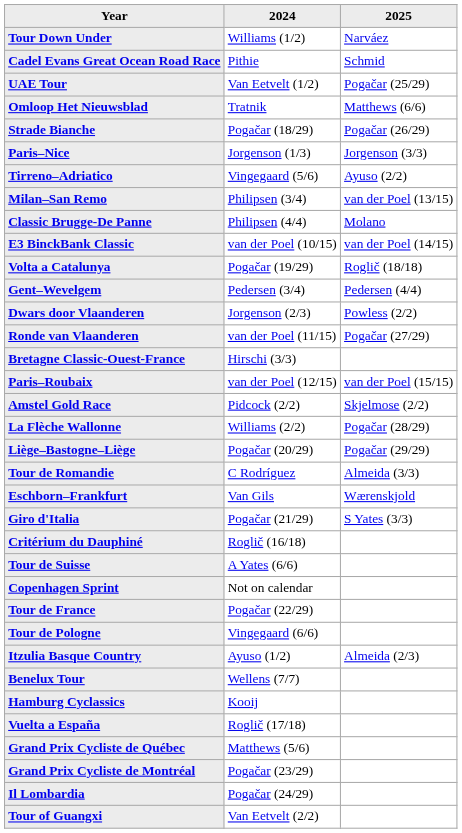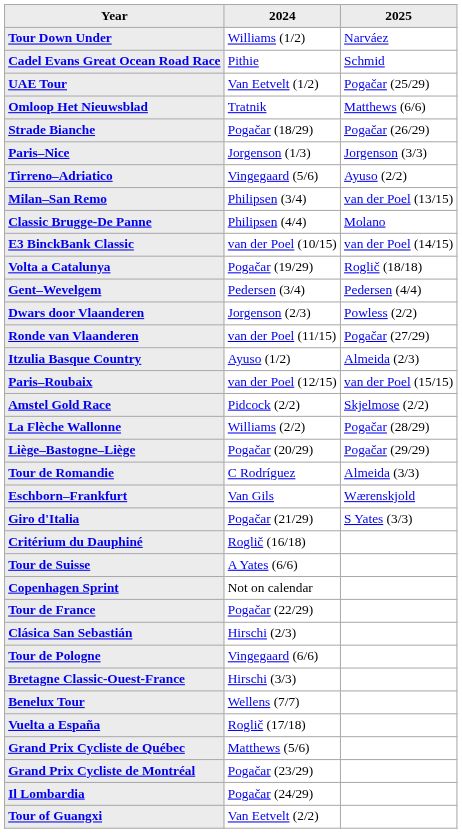 <table cellpadding="3" cellspacing="0" border="1" style="font-size: 80%; border: #aaa solid 1px; border-collapse: collapse;">
 <tr bgcolor="#ececec">
 <th>Year</th>
 <th>2024</th>
 <th>2025</th>
 </tr>
 <tr>
 <td bgcolor="#ececec" align=left> <strong><a href='#'>Tour Down Under</a></strong></td>
 <td>  <a href='#'>Williams</a> (1/2)</td>
 <td>  <a href='#'>Narváez</a></td>
 </tr>
 <tr>
 <td bgcolor="#ececec" align=left> <strong><a href='#'>Cadel Evans Great Ocean Road Race</a></strong></td>
 <td>  <a href='#'>Pithie</a></td>
 <td>  <a href='#'>Schmid</a></td>
 </tr>
 <tr>
 <td bgcolor="#ececec" align=left> <strong><a href='#'>UAE Tour</a></strong></td>
 <td>  <a href='#'>Van Eetvelt</a> (1/2)</td>
 <td>  <a href='#'>Pogačar</a> (25/29)</td>
 </tr>
 <tr>
 <td bgcolor="#ececec" align=left> <strong><a href='#'>Omloop Het Nieuwsblad</a></strong></td>
 <td>  <a href='#'>Tratnik</a></td>
 <td>  <a href='#'>Matthews</a> (6/6)</td>
 </tr>
 <tr>
 <td bgcolor="#ececec" align=left> <strong><a href='#'>Strade Bianche</a></strong></td>
 <td>  <a href='#'>Pogačar</a> (18/29)</td>
 <td>  <a href='#'>Pogačar</a> (26/29)</td>
 </tr>
 <tr>
 <td bgcolor="#ececec" align=left> <strong><a href='#'>Paris–Nice</a></strong></td>
 <td>  <a href='#'>Jorgenson</a> (1/3)</td>
 <td>  <a href='#'>Jorgenson</a> (3/3)</td>
 </tr>
 <tr>
 <td bgcolor="#ececec" align=left> <strong><a href='#'>Tirreno–Adriatico</a></strong></td>
 <td>  <a href='#'>Vingegaard</a> (5/6)</td>
 <td>  <a href='#'>Ayuso</a> (2/2)</td>
 </tr>
 <tr>
 <td bgcolor="#ececec" align=left> <strong><a href='#'>Milan–San Remo</a></strong></td>
 <td>  <a href='#'>Philipsen</a> (3/4)</td>
 <td>  <a href='#'>van der Poel</a> (13/15)</td>
 </tr>
 <tr>
 <td bgcolor="#ececec" align=left> <strong><a href='#'>Classic Brugge-De Panne</a></strong></td>
 <td>  <a href='#'>Philipsen</a> (4/4)</td>
 <td>  <a href='#'>Molano</a></td>
 </tr>
 <tr>
 <td bgcolor="#ececec" align=left> <strong><a href='#'>E3 BinckBank Classic</a></strong></td>
 <td>  <a href='#'>van der Poel</a> (10/15)</td>
 <td>  <a href='#'>van der Poel</a> (14/15)</td>
 </tr>
 <tr>
 <td bgcolor="#ececec" align=left> <strong><a href='#'>Volta a Catalunya</a></strong></td>
 <td>  <a href='#'>Pogačar</a> (19/29)</td>
 <td>  <a href='#'>Roglič</a> (18/18)</td>
 </tr>
 <tr>
 <td bgcolor="#ececec" align=left> <strong><a href='#'>Gent–Wevelgem</a></strong></td>
 <td>  <a href='#'>Pedersen</a> (3/4)</td>
 <td>  <a href='#'>Pedersen</a> (4/4)</td>
 </tr>
 <tr>
 <td bgcolor="#ececec" align=left> <strong><a href='#'>Dwars door Vlaanderen</a></strong></td>
 <td>  <a href='#'>Jorgenson</a> (2/3)</td>
 <td>  <a href='#'>Powless</a> (2/2)</td>
 </tr>
 <tr>
 <td bgcolor="#ececec" align=left> <strong><a href='#'>Ronde van Vlaanderen</a></strong></td>
 <td>  <a href='#'>van der Poel</a> (11/15)</td>
 <td>  <a href='#'>Pogačar</a> (27/29)</td>
 </tr>
 <tr>
-<td bgcolor="#ececec" align=left> <strong><a href='#'>Bretagne Classic-Ouest-France</a></strong></td>
-<td>   <a href='#'>Hirschi</a> (3/3)</td>
-<td></td>
+<td bgcolor="#ececec" align=left> <strong><a href='#'>Itzulia Basque Country</a></strong></td>
+<td>  <a href='#'>Ayuso</a> (1/2)</td>
+<td>  <a href='#'>Almeida</a> (2/3)</td>
 </tr>
 <tr>
 <td bgcolor="#ececec" align=left> <strong><a href='#'>Paris–Roubaix</a></strong></td>
 <td>  <a href='#'>van der Poel</a> (12/15)</td>
 <td>  <a href='#'>van der Poel</a> (15/15)</td>
 </tr>
 <tr>
 <td bgcolor="#ececec" align=left> <strong><a href='#'>Amstel Gold Race</a></strong></td>
 <td>  <a href='#'>Pidcock</a> (2/2)</td>
 <td>  <a href='#'>Skjelmose</a> (2/2)</td>
 </tr>
 <tr>
 <td bgcolor="#ececec" align=left> <strong><a href='#'>La Flèche Wallonne</a></strong></td>
 <td>  <a href='#'>Williams</a> (2/2)</td>
 <td>  <a href='#'>Pogačar</a> (28/29)</td>
 </tr>
 <tr>
 <td bgcolor="#ececec" align=left> <strong><a href='#'>Liège–Bastogne–Liège</a></strong></td>
 <td>  <a href='#'>Pogačar</a> (20/29)</td>
 <td>  <a href='#'>Pogačar</a> (29/29)</td>
 </tr>
 <tr>
 <td bgcolor="#ececec" align=left> <strong><a href='#'>Tour de Romandie</a></strong></td>
 <td>  <a href='#'>C Rodríguez</a></td>
 <td>  <a href='#'>Almeida</a> (3/3)</td>
 </tr>
 <tr>
 <td bgcolor="#ececec" align=left> <strong><a href='#'>Eschborn–Frankfurt</a></strong></td>
 <td>   <a href='#'>Van Gils</a></td>
 <td>  <a href='#'>Wærenskjold</a></td>
 </tr>
 <tr>
 <td bgcolor="#ececec" align=left> <strong><a href='#'>Giro d'Italia</a></strong></td>
 <td>  <a href='#'>Pogačar</a> (21/29)</td>
 <td>  <a href='#'>S Yates</a> (3/3)</td>
 </tr>
 <tr>
 <td bgcolor="#ececec" align=left> <strong><a href='#'>Critérium du Dauphiné</a></strong></td>
 <td>  <a href='#'>Roglič</a> (16/18)</td>
 <td></td>
 </tr>
 <tr>
 <td bgcolor="#ececec" align=left> <strong><a href='#'>Tour de Suisse</a></strong></td>
 <td>  <a href='#'>A Yates</a> (6/6)</td>
 <td></td>
 </tr>
 <tr>
 <td bgcolor="#ececec" align=left> <strong><a href='#'>Copenhagen Sprint</a></strong></td>
 <td><span>Not on calendar</span></td>
 <td></td>
 </tr>
 <tr>
 <td bgcolor="#ececec" align=left> <strong><a href='#'>Tour de France</a></strong></td>
 <td>  <a href='#'>Pogačar</a> (22/29)</td>
 <td></td>
 </tr>
 <tr>
+<td bgcolor="#ececec" align=left> <strong><a href='#'>Clásica San Sebastián</a></strong></td>
+<td>  <a href='#'>Hirschi</a> (2/3)</td>
+<td></td>
+</tr>
+<tr>
 <td bgcolor="#ececec" align=left> <strong><a href='#'>Tour de Pologne</a></strong></td>
 <td>  <a href='#'>Vingegaard</a> (6/6)</td>
 <td></td>
 </tr>
 <tr>
-<td bgcolor="#ececec" align=left> <strong><a href='#'>Itzulia Basque Country</a></strong></td>
-<td>  <a href='#'>Ayuso</a> (1/2)</td>
-<td>  <a href='#'>Almeida</a> (2/3)</td>
+<td bgcolor="#ececec" align=left> <strong><a href='#'>Bretagne Classic-Ouest-France</a></strong></td>
+<td>   <a href='#'>Hirschi</a> (3/3)</td>
+<td></td>
 </tr>
 <tr>
 <td bgcolor="#ececec" align=left> <strong><a href='#'>Benelux Tour</a></strong></td>
 <td> <a href='#'>Wellens</a> (7/7)</td>
-<td></td>
-</tr>
-<tr>
-<td bgcolor="#ececec" align=left> <strong><a href='#'>Hamburg Cyclassics</a></strong></td>
-<td>  <a href='#'>Kooij</a></td>
 <td></td>
 </tr>
 <tr>
 <td bgcolor="#ececec" align=left> <strong><a href='#'>Vuelta a España</a></strong></td>
 <td>  <a href='#'>Roglič</a> (17/18)</td>
 <td></td>
 </tr>
 <tr>
 <td bgcolor="#ececec" align=left> <strong><a href='#'>Grand Prix Cycliste de Québec</a></strong></td>
 <td>  <a href='#'>Matthews</a> (5/6)</td>
 <td></td>
 </tr>
 <tr>
 <td bgcolor="#ececec" align=left> <strong><a href='#'>Grand Prix Cycliste de Montréal</a></strong></td>
 <td>  <a href='#'>Pogačar</a> (23/29)</td>
 <td></td>
 </tr>
 <tr>
 <td bgcolor="#ececec" align=left> <strong><a href='#'>Il Lombardia</a></strong></td>
 <td>  <a href='#'>Pogačar</a> (24/29)</td>
 <td></td>
 </tr>
 <tr>
 <td bgcolor="#ececec" align=left> <strong><a href='#'>Tour of Guangxi</a></strong></td>
 <td>  <a href='#'>Van Eetvelt</a> (2/2)</td>
 <td></td>
 </tr>
 </table>
